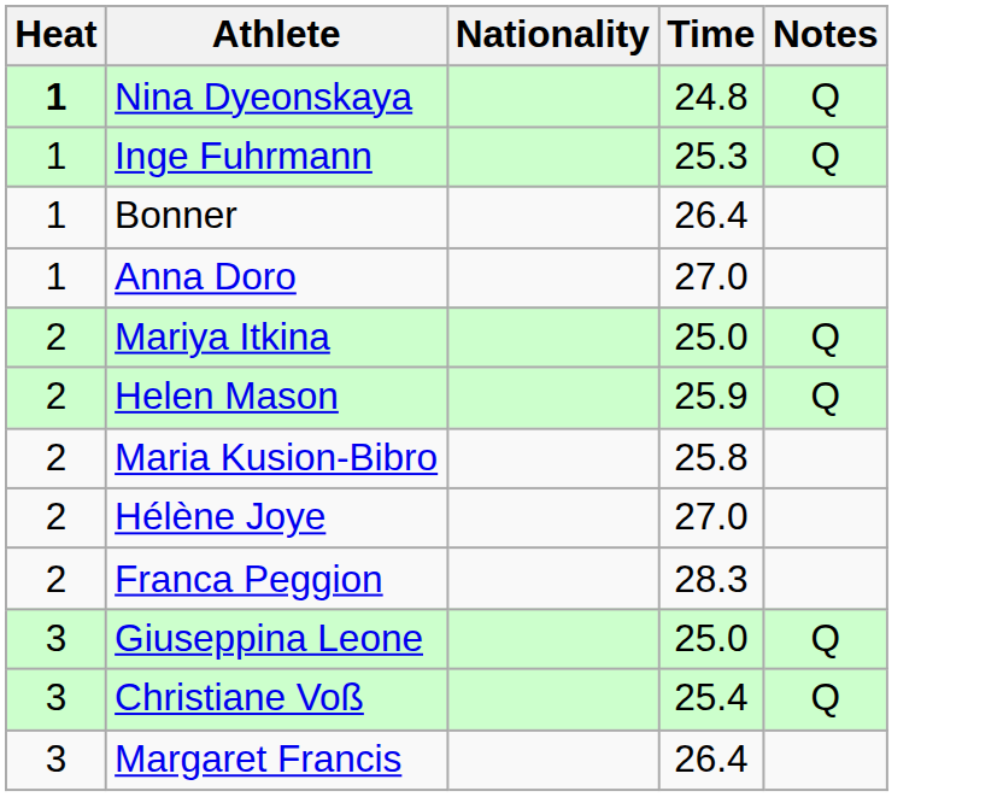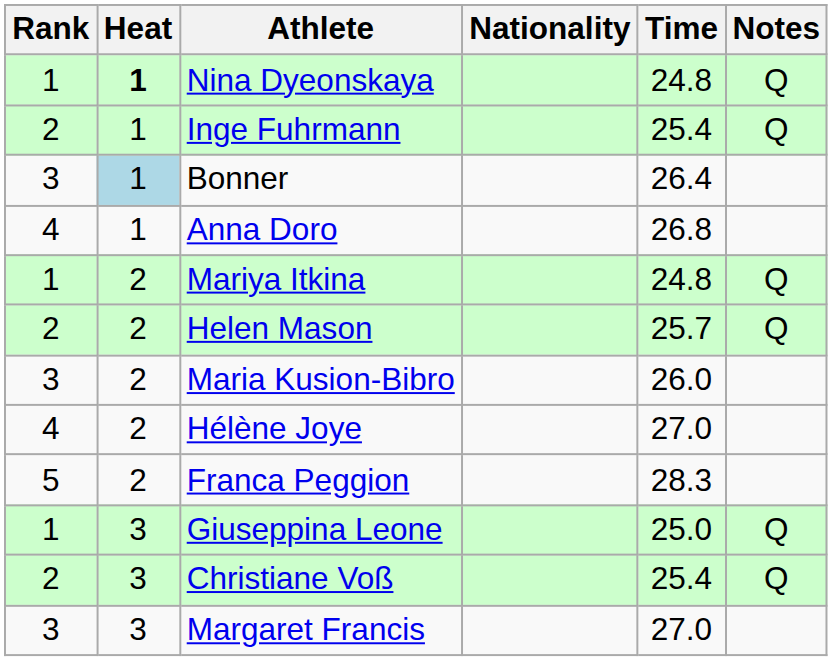 <table class="wikitable sortable" style="text-align:center">
 <tr>
+<th>Rank</th>
 <th>Heat</th>
 <th>Athlete</th>
 <th>Nationality</th>
 <th>Time</th>
 <th>Notes</th>
 </tr>
 <tr bgcolor=ccffcc>
+<td>1</td>
 <td><strong>1</strong></td>
 <td align=left><a href='#'>Nina Dyeonskaya</a></td>
 <td align=left></td>
 <td>24.8</td>
 <td>Q</td>
 </tr>
 <tr bgcolor=ccffcc>
+<td>2</td>
 <td>1</td>
 <td align=left><a href='#'>Inge Fuhrmann</a></td>
 <td align=left></td>
-<td>25.3</td>
+<td>25.4</td>
 <td>Q</td>
 </tr>
 <tr>
-<td>1</td>
+<td>3</td>
+<td style="background: lightblue;">1</td>
 <td align=left>Bonner</td>
 <td align=left></td>
 <td>26.4</td>
 <td></td>
 </tr>
 <tr>
+<td>4</td>
 <td>1</td>
 <td align=left><a href='#'>Anna Doro</a></td>
 <td align=left></td>
-<td>27.0</td>
+<td>26.8</td>
 <td></td>
 </tr>
 <tr bgcolor=ccffcc>
+<td>1</td>
 <td>2</td>
 <td align=left><a href='#'>Mariya Itkina</a></td>
 <td align=left></td>
-<td>25.0</td>
+<td>24.8</td>
 <td>Q</td>
 </tr>
 <tr bgcolor=ccffcc>
 <td>2</td>
+<td>2</td>
 <td align=left><a href='#'>Helen Mason</a></td>
 <td align=left></td>
-<td>25.9</td>
+<td>25.7</td>
 <td>Q</td>
 </tr>
 <tr>
+<td>3</td>
 <td>2</td>
 <td align=left><a href='#'>Maria Kusion-Bibro</a></td>
 <td align=left></td>
-<td>25.8</td>
+<td>26.0</td>
 <td></td>
 </tr>
 <tr>
+<td>4</td>
 <td>2</td>
 <td align=left><a href='#'>Hélène Joye</a></td>
 <td align=left></td>
 <td>27.0</td>
 <td></td>
 </tr>
 <tr>
+<td>5</td>
 <td>2</td>
 <td align=left><a href='#'>Franca Peggion</a></td>
 <td align=left></td>
 <td>28.3</td>
 <td></td>
 </tr>
 <tr bgcolor=ccffcc>
+<td>1</td>
 <td>3</td>
 <td align=left><a href='#'>Giuseppina Leone</a></td>
 <td align=left></td>
 <td>25.0</td>
 <td>Q</td>
 </tr>
 <tr bgcolor=ccffcc>
+<td>2</td>
 <td>3</td>
 <td align=left><a href='#'>Christiane Voß</a></td>
 <td align=left></td>
 <td>25.4</td>
 <td>Q</td>
 </tr>
 <tr>
 <td>3</td>
+<td>3</td>
 <td align=left><a href='#'>Margaret Francis</a></td>
 <td align=left></td>
-<td>26.4</td>
+<td>27.0</td>
 <td></td>
 </tr>
 </table>
